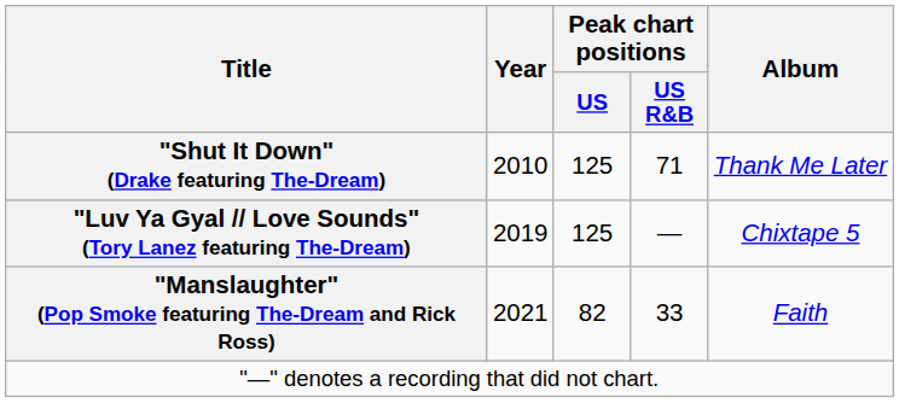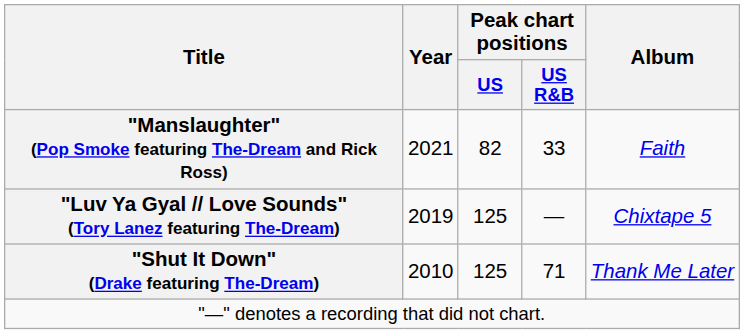 <table class="wikitable plainrowheaders" style="text-align:center;">
 <tr>
 <th scope="col" rowspan="2" style="width:19em;">Title</th>
 <th scope="col" rowspan="2">Year</th>
 <th scope="col" colspan="2">Peak chart positions</th>
 <th scope="col" rowspan="2">Album</th>
 </tr>
 <tr>
 <th scope="col" style="width:3em;font-size:90%;"><a href='#'>US</a><br></th>
 <th scope="col" style="width:3em;font-size:90%;"><a href='#'>US<br>R&B</a><br></th>
 </tr>
 <tr>
-<th scope="row">"Shut It Down" <br><small>(<a href='#'>Drake</a> featuring <a href='#'>The-Dream</a>)</small></th>
-<td>2010</td>
-<td>125</td>
-<td>71</td>
-<td><em><a href='#'>Thank Me Later</a></em></td>
+<th scope="row">"Manslaughter" <br><small>(<a href='#'>Pop Smoke</a> featuring <a href='#'>The-Dream</a> and Rick Ross)</small></th>
+<td>2021</td>
+<td>82</td>
+<td>33</td>
+<td><em><a href='#'>Faith</a></em></td>
 </tr>
 <tr>
 <th scope="row">"Luv Ya Gyal // Love Sounds" <br><small>(<a href='#'>Tory Lanez</a> featuring <a href='#'>The-Dream</a>)</small></th>
 <td>2019</td>
 <td>125</td>
 <td>—</td>
 <td><em><a href='#'>Chixtape 5</a></em></td>
 </tr>
 <tr>
-<th scope="row">"Manslaughter" <br><small>(<a href='#'>Pop Smoke</a> featuring <a href='#'>The-Dream</a> and Rick Ross)</small></th>
-<td>2021</td>
-<td>82</td>
-<td>33</td>
-<td><em><a href='#'>Faith</a></em></td>
+<th scope="row">"Shut It Down" <br><small>(<a href='#'>Drake</a> featuring <a href='#'>The-Dream</a>)</small></th>
+<td>2010</td>
+<td>125</td>
+<td>71</td>
+<td><em><a href='#'>Thank Me Later</a></em></td>
 </tr>
 <tr>
 <td colspan="5" style="font-size:90%">"—" denotes a recording that did not chart.</td>
 </tr>
 </table>
